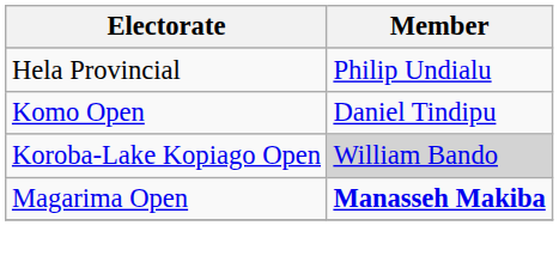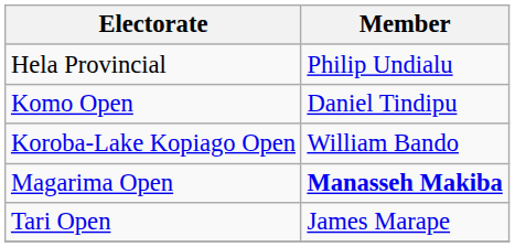 <table class="wikitable">
 <tr>
 <th><strong>Electorate</strong></th>
 <th><strong>Member</strong></th>
 </tr>
 <tr>
 <td>Hela Provincial</td>
 <td><a href='#'>Philip Undialu</a></td>
 </tr>
 <tr>
 <td><a href='#'>Komo Open</a></td>
 <td><a href='#'>Daniel Tindipu</a></td>
 </tr>
 <tr>
 <td><a href='#'>Koroba-Lake Kopiago Open</a></td>
-<td style="background: lightgrey;"><a href='#'>William Bando</a></td>
+<td><a href='#'>William Bando</a></td>
 </tr>
 <tr>
 <td><a href='#'>Magarima Open</a></td>
 <td><strong><a href='#'>Manasseh Makiba</a></strong></td>
 </tr>
 <tr>
+<td><a href='#'>Tari Open</a></td>
+<td><a href='#'>James Marape</a></td>
+</tr>
+<tr>
 </tr>
 </table>
